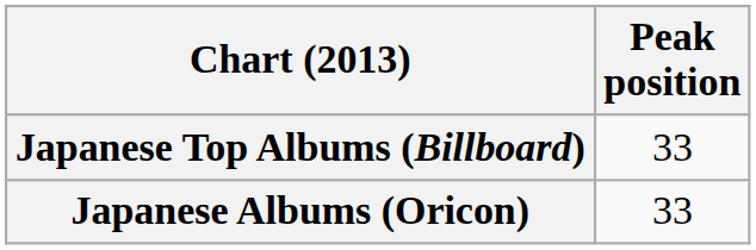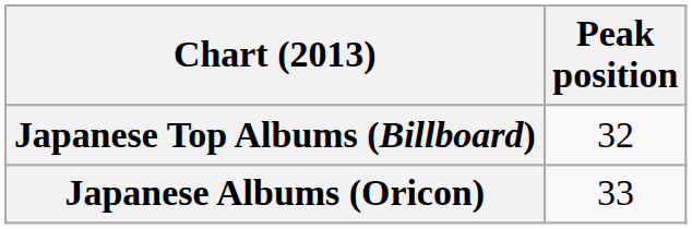 <table class="wikitable sortable plainrowheaders" style="text-align:center">
 <tr>
 <th scope="col">Chart (2013)</th>
 <th scope="col">Peak<br>position</th>
 </tr>
 <tr>
 <th scope="row">Japanese Top Albums (<em>Billboard</em>)</th>
-<td>33</td>
+<td>32</td>
 </tr>
 <tr>
 <th scope="row">Japanese Albums (Oricon)</th>
 <td>33</td>
 </tr>
 </table>
